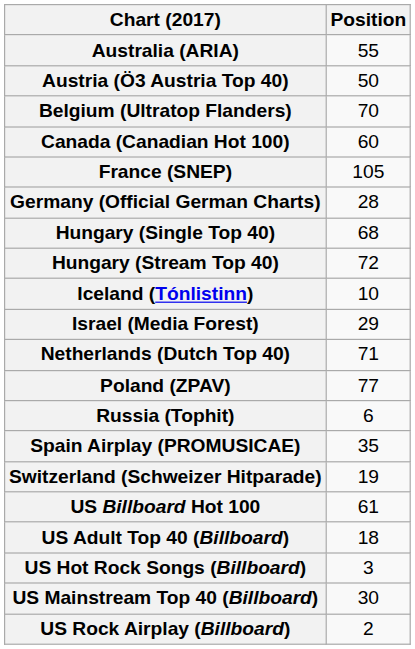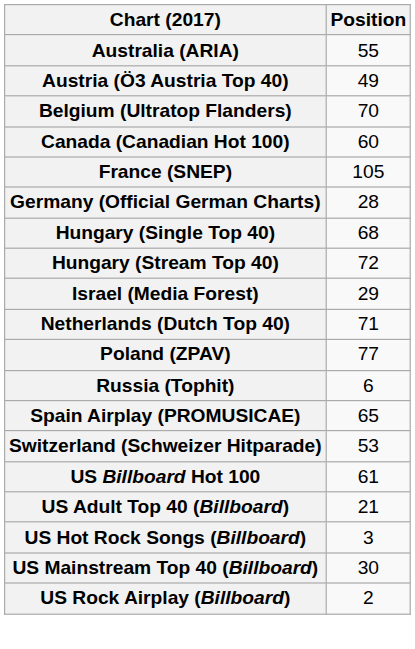 <table class="wikitable sortable plainrowheaders" style="text-align:center">
 <tr>
 <th scope="col">Chart (2017)</th>
 <th scope="col">Position</th>
 </tr>
 <tr>
 <th scope="row">Australia (ARIA)</th>
 <td>55</td>
 </tr>
 <tr>
 <th scope="row">Austria (Ö3 Austria Top 40)</th>
-<td>50</td>
+<td>49</td>
 </tr>
 <tr>
 <th scope="row">Belgium (Ultratop Flanders)</th>
 <td>70</td>
 </tr>
 <tr>
 <th scope="row">Canada (Canadian Hot 100)</th>
 <td>60</td>
 </tr>
 <tr>
 <th scope="row">France (SNEP)</th>
 <td>105</td>
 </tr>
 <tr>
 <th scope="row">Germany (Official German Charts)</th>
 <td>28</td>
 </tr>
 <tr>
 <th scope="row">Hungary (Single Top 40)</th>
 <td>68</td>
 </tr>
 <tr>
 <th scope="row">Hungary (Stream Top 40)</th>
 <td>72</td>
 </tr>
 <tr>
-<th scope="row">Iceland (<a href='#'>Tónlistinn</a>)</th>
-<td>10</td>
-</tr>
-<tr>
 <th scope="row">Israel (Media Forest)</th>
 <td>29</td>
 </tr>
 <tr>
 <th scope="row">Netherlands (Dutch Top 40)</th>
 <td>71</td>
 </tr>
 <tr>
 <th scope="row">Poland (ZPAV)</th>
 <td>77</td>
 </tr>
 <tr>
 <th scope="row">Russia (Tophit)</th>
 <td>6</td>
 </tr>
 <tr>
 <th scope="row">Spain Airplay (PROMUSICAE)</th>
-<td>35</td>
+<td>65</td>
 </tr>
 <tr>
 <th scope="row">Switzerland (Schweizer Hitparade)</th>
-<td>19</td>
+<td>53</td>
 </tr>
 <tr>
 <th scope="row">US <em>Billboard</em> Hot 100</th>
 <td>61</td>
 </tr>
 <tr>
 <th scope="row">US Adult Top 40 (<em>Billboard</em>)</th>
-<td>18</td>
+<td>21</td>
 </tr>
 <tr>
 <th scope="row">US Hot Rock Songs (<em>Billboard</em>)</th>
 <td>3</td>
 </tr>
 <tr>
 <th scope="row">US Mainstream Top 40 (<em>Billboard</em>)</th>
 <td>30</td>
 </tr>
 <tr>
 <th scope="row">US Rock Airplay (<em>Billboard</em>)</th>
 <td>2</td>
 </tr>
 </table>
